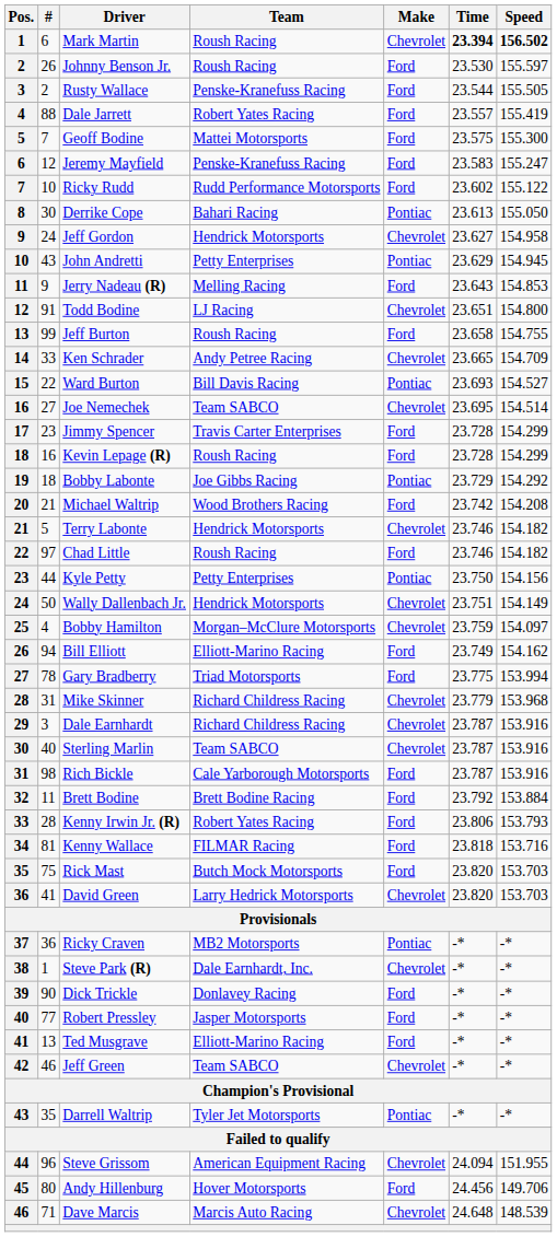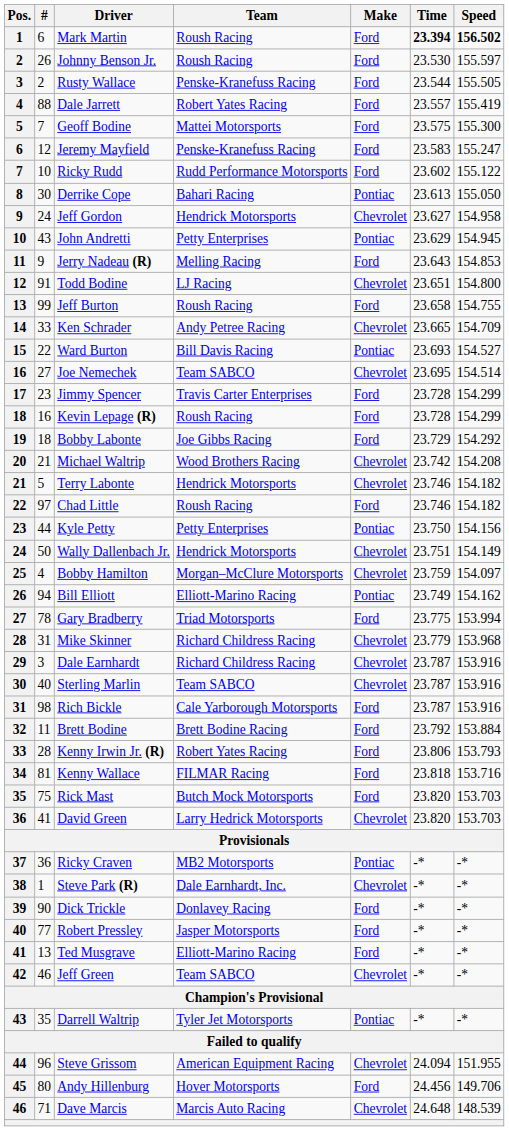 <table class="wikitable" style="font-size:95%">
 <tr>
 <th>Pos.</th>
 <th>#</th>
 <th>Driver</th>
 <th>Team</th>
 <th>Make</th>
 <th>Time</th>
 <th>Speed</th>
 </tr>
 <tr>
 <th>1</th>
 <td>6</td>
 <td><a href='#'>Mark Martin</a></td>
 <td><a href='#'>Roush Racing</a></td>
-<td><a href='#'>Chevrolet</a></td>
+<td><a href='#'>Ford</a></td>
 <td><strong>23.394</strong></td>
 <td><strong>156.502</strong></td>
 </tr>
 <tr>
 <th>2</th>
 <td>26</td>
 <td><a href='#'>Johnny Benson Jr.</a></td>
 <td><a href='#'>Roush Racing</a></td>
 <td><a href='#'>Ford</a></td>
 <td>23.530</td>
 <td>155.597</td>
 </tr>
 <tr>
 <th>3</th>
 <td>2</td>
 <td><a href='#'>Rusty Wallace</a></td>
 <td><a href='#'>Penske-Kranefuss Racing</a></td>
 <td><a href='#'>Ford</a></td>
 <td>23.544</td>
 <td>155.505</td>
 </tr>
 <tr>
 <th>4</th>
 <td>88</td>
 <td><a href='#'>Dale Jarrett</a></td>
 <td><a href='#'>Robert Yates Racing</a></td>
 <td><a href='#'>Ford</a></td>
 <td>23.557</td>
 <td>155.419</td>
 </tr>
 <tr>
 <th>5</th>
 <td>7</td>
 <td><a href='#'>Geoff Bodine</a></td>
 <td><a href='#'>Mattei Motorsports</a></td>
 <td><a href='#'>Ford</a></td>
 <td>23.575</td>
 <td>155.300</td>
 </tr>
 <tr>
 <th>6</th>
 <td>12</td>
 <td><a href='#'>Jeremy Mayfield</a></td>
 <td><a href='#'>Penske-Kranefuss Racing</a></td>
 <td><a href='#'>Ford</a></td>
 <td>23.583</td>
 <td>155.247</td>
 </tr>
 <tr>
 <th>7</th>
 <td>10</td>
 <td><a href='#'>Ricky Rudd</a></td>
 <td><a href='#'>Rudd Performance Motorsports</a></td>
 <td><a href='#'>Ford</a></td>
 <td>23.602</td>
 <td>155.122</td>
 </tr>
 <tr>
 <th>8</th>
 <td>30</td>
 <td><a href='#'>Derrike Cope</a></td>
 <td><a href='#'>Bahari Racing</a></td>
 <td><a href='#'>Pontiac</a></td>
 <td>23.613</td>
 <td>155.050</td>
 </tr>
 <tr>
 <th>9</th>
 <td>24</td>
 <td><a href='#'>Jeff Gordon</a></td>
 <td><a href='#'>Hendrick Motorsports</a></td>
 <td><a href='#'>Chevrolet</a></td>
 <td>23.627</td>
 <td>154.958</td>
 </tr>
 <tr>
 <th>10</th>
 <td>43</td>
 <td><a href='#'>John Andretti</a></td>
 <td><a href='#'>Petty Enterprises</a></td>
 <td><a href='#'>Pontiac</a></td>
 <td>23.629</td>
 <td>154.945</td>
 </tr>
 <tr>
 <th>11</th>
 <td>9</td>
 <td><a href='#'>Jerry Nadeau</a> <strong>(R)</strong></td>
 <td><a href='#'>Melling Racing</a></td>
 <td><a href='#'>Ford</a></td>
 <td>23.643</td>
 <td>154.853</td>
 </tr>
 <tr>
 <th>12</th>
 <td>91</td>
 <td><a href='#'>Todd Bodine</a></td>
 <td><a href='#'>LJ Racing</a></td>
 <td><a href='#'>Chevrolet</a></td>
 <td>23.651</td>
 <td>154.800</td>
 </tr>
 <tr>
 <th>13</th>
 <td>99</td>
 <td><a href='#'>Jeff Burton</a></td>
 <td><a href='#'>Roush Racing</a></td>
 <td><a href='#'>Ford</a></td>
 <td>23.658</td>
 <td>154.755</td>
 </tr>
 <tr>
 <th>14</th>
 <td>33</td>
 <td><a href='#'>Ken Schrader</a></td>
 <td><a href='#'>Andy Petree Racing</a></td>
 <td><a href='#'>Chevrolet</a></td>
 <td>23.665</td>
 <td>154.709</td>
 </tr>
 <tr>
 <th>15</th>
 <td>22</td>
 <td><a href='#'>Ward Burton</a></td>
 <td><a href='#'>Bill Davis Racing</a></td>
 <td><a href='#'>Pontiac</a></td>
 <td>23.693</td>
 <td>154.527</td>
 </tr>
 <tr>
 <th>16</th>
 <td>27</td>
 <td><a href='#'>Joe Nemechek</a></td>
 <td><a href='#'>Team SABCO</a></td>
 <td><a href='#'>Chevrolet</a></td>
 <td>23.695</td>
 <td>154.514</td>
 </tr>
 <tr>
 <th>17</th>
 <td>23</td>
 <td><a href='#'>Jimmy Spencer</a></td>
 <td><a href='#'>Travis Carter Enterprises</a></td>
 <td><a href='#'>Ford</a></td>
 <td>23.728</td>
 <td>154.299</td>
 </tr>
 <tr>
 <th>18</th>
 <td>16</td>
 <td><a href='#'>Kevin Lepage</a> <strong>(R)</strong></td>
 <td><a href='#'>Roush Racing</a></td>
 <td><a href='#'>Ford</a></td>
 <td>23.728</td>
 <td>154.299</td>
 </tr>
 <tr>
 <th>19</th>
 <td>18</td>
 <td><a href='#'>Bobby Labonte</a></td>
 <td><a href='#'>Joe Gibbs Racing</a></td>
-<td><a href='#'>Pontiac</a></td>
+<td><a href='#'>Ford</a></td>
 <td>23.729</td>
 <td>154.292</td>
 </tr>
 <tr>
 <th>20</th>
 <td>21</td>
 <td><a href='#'>Michael Waltrip</a></td>
 <td><a href='#'>Wood Brothers Racing</a></td>
-<td><a href='#'>Ford</a></td>
+<td><a href='#'>Chevrolet</a></td>
 <td>23.742</td>
 <td>154.208</td>
 </tr>
 <tr>
 <th>21</th>
 <td>5</td>
 <td><a href='#'>Terry Labonte</a></td>
 <td><a href='#'>Hendrick Motorsports</a></td>
 <td><a href='#'>Chevrolet</a></td>
 <td>23.746</td>
 <td>154.182</td>
 </tr>
 <tr>
 <th>22</th>
 <td>97</td>
 <td><a href='#'>Chad Little</a></td>
 <td><a href='#'>Roush Racing</a></td>
 <td><a href='#'>Ford</a></td>
 <td>23.746</td>
 <td>154.182</td>
 </tr>
 <tr>
 <th>23</th>
 <td>44</td>
 <td><a href='#'>Kyle Petty</a></td>
 <td><a href='#'>Petty Enterprises</a></td>
 <td><a href='#'>Pontiac</a></td>
 <td>23.750</td>
 <td>154.156</td>
 </tr>
 <tr>
 <th>24</th>
 <td>50</td>
 <td><a href='#'>Wally Dallenbach Jr.</a></td>
 <td><a href='#'>Hendrick Motorsports</a></td>
 <td><a href='#'>Chevrolet</a></td>
 <td>23.751</td>
 <td>154.149</td>
 </tr>
 <tr>
 <th>25</th>
 <td>4</td>
 <td><a href='#'>Bobby Hamilton</a></td>
 <td><a href='#'>Morgan–McClure Motorsports</a></td>
 <td><a href='#'>Chevrolet</a></td>
 <td>23.759</td>
 <td>154.097</td>
 </tr>
 <tr>
 <th>26</th>
 <td>94</td>
 <td><a href='#'>Bill Elliott</a></td>
 <td><a href='#'>Elliott-Marino Racing</a></td>
-<td><a href='#'>Ford</a></td>
+<td><a href='#'>Pontiac</a></td>
 <td>23.749</td>
 <td>154.162</td>
 </tr>
 <tr>
 <th>27</th>
 <td>78</td>
 <td><a href='#'>Gary Bradberry</a></td>
 <td><a href='#'>Triad Motorsports</a></td>
 <td><a href='#'>Ford</a></td>
 <td>23.775</td>
 <td>153.994</td>
 </tr>
 <tr>
 <th>28</th>
 <td>31</td>
 <td><a href='#'>Mike Skinner</a></td>
 <td><a href='#'>Richard Childress Racing</a></td>
 <td><a href='#'>Chevrolet</a></td>
 <td>23.779</td>
 <td>153.968</td>
 </tr>
 <tr>
 <th>29</th>
 <td>3</td>
 <td><a href='#'>Dale Earnhardt</a></td>
 <td><a href='#'>Richard Childress Racing</a></td>
 <td><a href='#'>Chevrolet</a></td>
 <td>23.787</td>
 <td>153.916</td>
 </tr>
 <tr>
 <th>30</th>
 <td>40</td>
 <td><a href='#'>Sterling Marlin</a></td>
 <td><a href='#'>Team SABCO</a></td>
 <td><a href='#'>Chevrolet</a></td>
 <td>23.787</td>
 <td>153.916</td>
 </tr>
 <tr>
 <th>31</th>
 <td>98</td>
 <td><a href='#'>Rich Bickle</a></td>
 <td><a href='#'>Cale Yarborough Motorsports</a></td>
 <td><a href='#'>Ford</a></td>
 <td>23.787</td>
 <td>153.916</td>
 </tr>
 <tr>
 <th>32</th>
 <td>11</td>
 <td><a href='#'>Brett Bodine</a></td>
 <td><a href='#'>Brett Bodine Racing</a></td>
 <td><a href='#'>Ford</a></td>
 <td>23.792</td>
 <td>153.884</td>
 </tr>
 <tr>
 <th>33</th>
 <td>28</td>
 <td><a href='#'>Kenny Irwin Jr.</a> <strong>(R)</strong></td>
 <td><a href='#'>Robert Yates Racing</a></td>
 <td><a href='#'>Ford</a></td>
 <td>23.806</td>
 <td>153.793</td>
 </tr>
 <tr>
 <th>34</th>
 <td>81</td>
 <td><a href='#'>Kenny Wallace</a></td>
 <td><a href='#'>FILMAR Racing</a></td>
 <td><a href='#'>Ford</a></td>
 <td>23.818</td>
 <td>153.716</td>
 </tr>
 <tr>
 <th>35</th>
 <td>75</td>
 <td><a href='#'>Rick Mast</a></td>
 <td><a href='#'>Butch Mock Motorsports</a></td>
 <td><a href='#'>Ford</a></td>
 <td>23.820</td>
 <td>153.703</td>
 </tr>
 <tr>
 <th>36</th>
 <td>41</td>
 <td><a href='#'>David Green</a></td>
 <td><a href='#'>Larry Hedrick Motorsports</a></td>
 <td><a href='#'>Chevrolet</a></td>
 <td>23.820</td>
 <td>153.703</td>
 </tr>
 <tr>
 <th colspan="7">Provisionals</th>
 </tr>
 <tr>
 <th>37</th>
 <td>36</td>
 <td><a href='#'>Ricky Craven</a></td>
 <td><a href='#'>MB2 Motorsports</a></td>
 <td><a href='#'>Pontiac</a></td>
 <td>-*</td>
 <td>-*</td>
 </tr>
 <tr>
 <th>38</th>
 <td>1</td>
 <td><a href='#'>Steve Park</a> <strong>(R)</strong></td>
 <td><a href='#'>Dale Earnhardt, Inc.</a></td>
 <td><a href='#'>Chevrolet</a></td>
 <td>-*</td>
 <td>-*</td>
 </tr>
 <tr>
 <th>39</th>
 <td>90</td>
 <td><a href='#'>Dick Trickle</a></td>
 <td><a href='#'>Donlavey Racing</a></td>
 <td><a href='#'>Ford</a></td>
 <td>-*</td>
 <td>-*</td>
 </tr>
 <tr>
 <th>40</th>
 <td>77</td>
 <td><a href='#'>Robert Pressley</a></td>
 <td><a href='#'>Jasper Motorsports</a></td>
 <td><a href='#'>Ford</a></td>
 <td>-*</td>
 <td>-*</td>
 </tr>
 <tr>
 <th>41</th>
 <td>13</td>
 <td><a href='#'>Ted Musgrave</a></td>
 <td><a href='#'>Elliott-Marino Racing</a></td>
 <td><a href='#'>Ford</a></td>
 <td>-*</td>
 <td>-*</td>
 </tr>
 <tr>
 <th>42</th>
 <td>46</td>
 <td><a href='#'>Jeff Green</a></td>
 <td><a href='#'>Team SABCO</a></td>
 <td><a href='#'>Chevrolet</a></td>
 <td>-*</td>
 <td>-*</td>
 </tr>
 <tr>
 <th colspan="7">Champion's Provisional</th>
 </tr>
 <tr>
 <th>43</th>
 <td>35</td>
 <td><a href='#'>Darrell Waltrip</a></td>
 <td><a href='#'>Tyler Jet Motorsports</a></td>
 <td><a href='#'>Pontiac</a></td>
 <td>-*</td>
 <td>-*</td>
 </tr>
 <tr>
 <th colspan="7">Failed to qualify</th>
 </tr>
 <tr>
 <th>44</th>
 <td>96</td>
 <td><a href='#'>Steve Grissom</a></td>
 <td><a href='#'>American Equipment Racing</a></td>
 <td><a href='#'>Chevrolet</a></td>
 <td>24.094</td>
 <td>151.955</td>
 </tr>
 <tr>
 <th>45</th>
 <td>80</td>
 <td><a href='#'>Andy Hillenburg</a></td>
 <td><a href='#'>Hover Motorsports</a></td>
 <td><a href='#'>Ford</a></td>
 <td>24.456</td>
 <td>149.706</td>
 </tr>
 <tr>
 <th>46</th>
 <td>71</td>
 <td><a href='#'>Dave Marcis</a></td>
 <td><a href='#'>Marcis Auto Racing</a></td>
 <td><a href='#'>Chevrolet</a></td>
 <td>24.648</td>
 <td>148.539</td>
 </tr>
 <tr>
 <th colspan="7"></th>
 </tr>
 </table>
